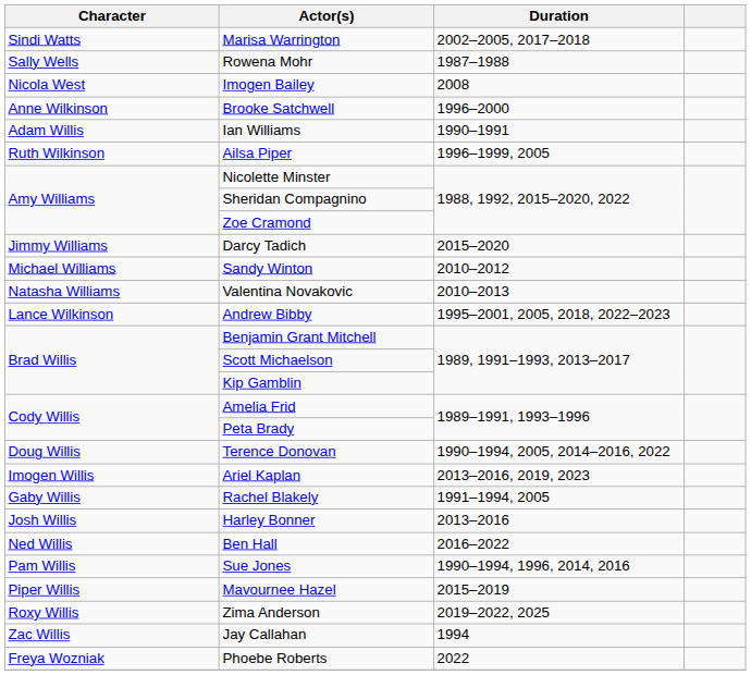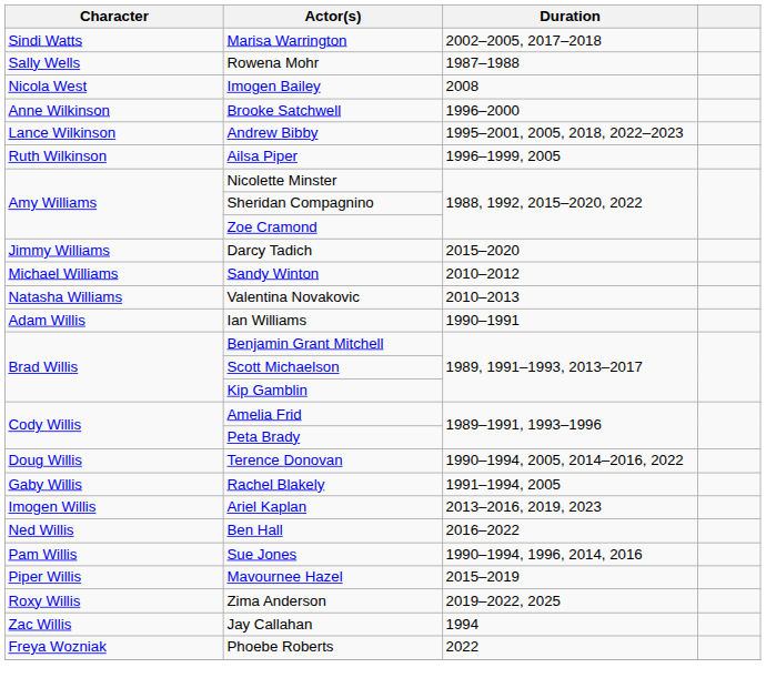 <table class="wikitable">
 <tr>
 <th scope="col" width="230">Character</th>
 <th scope="col" width="230">Actor(s)</th>
 <th scope="col" width="270">Duration</th>
 <th scope="col" width="60"></th>
 </tr>
 <tr>
 <td><a href='#'>Sindi Watts</a></td>
 <td><a href='#'>Marisa Warrington</a></td>
 <td>2002–2005, 2017–2018</td>
 <td></td>
 </tr>
 <tr>
 <td><a href='#'>Sally Wells</a></td>
 <td>Rowena Mohr</td>
 <td>1987–1988</td>
 <td></td>
 </tr>
 <tr>
 <td><a href='#'>Nicola West</a></td>
 <td><a href='#'>Imogen Bailey</a></td>
 <td>2008</td>
 <td></td>
 </tr>
 <tr>
 <td><a href='#'>Anne Wilkinson</a></td>
 <td><a href='#'>Brooke Satchwell</a></td>
 <td>1996–2000</td>
 <td></td>
 </tr>
 <tr>
-<td><a href='#'>Adam Willis</a></td>
-<td>Ian Williams</td>
-<td>1990–1991</td>
+<td><a href='#'>Lance Wilkinson</a></td>
+<td><a href='#'>Andrew Bibby</a></td>
+<td>1995–2001, 2005, 2018, 2022–2023</td>
 <td></td>
 </tr>
 <tr>
 <td><a href='#'>Ruth Wilkinson</a></td>
 <td><a href='#'>Ailsa Piper</a></td>
 <td>1996–1999, 2005</td>
 <td></td>
 </tr>
 <tr>
 <td rowspan="3"><a href='#'>Amy Williams</a></td>
 <td>Nicolette Minster</td>
 <td rowspan="3">1988, 1992, 2015–2020, 2022</td>
 <td rowspan="3"></td>
 </tr>
 <tr>
 <td>Sheridan Compagnino</td>
 </tr>
 <tr>
 <td><a href='#'>Zoe Cramond</a></td>
 </tr>
 <tr>
 <td><a href='#'>Jimmy Williams</a></td>
 <td>Darcy Tadich</td>
 <td>2015–2020</td>
 <td></td>
 </tr>
 <tr>
 <td><a href='#'>Michael Williams</a></td>
 <td><a href='#'>Sandy Winton</a></td>
 <td>2010–2012</td>
 <td></td>
 </tr>
 <tr>
 <td><a href='#'>Natasha Williams</a></td>
 <td>Valentina Novakovic</td>
 <td>2010–2013</td>
 <td></td>
 </tr>
 <tr>
-<td><a href='#'>Lance Wilkinson</a></td>
-<td><a href='#'>Andrew Bibby</a></td>
-<td>1995–2001, 2005, 2018, 2022–2023</td>
+<td><a href='#'>Adam Willis</a></td>
+<td>Ian Williams</td>
+<td>1990–1991</td>
 <td></td>
 </tr>
 <tr>
 <td rowspan="3"><a href='#'>Brad Willis</a></td>
 <td><a href='#'>Benjamin Grant Mitchell</a></td>
 <td rowspan="3">1989, 1991–1993, 2013–2017</td>
 <td rowspan="3"></td>
 </tr>
 <tr>
 <td><a href='#'>Scott Michaelson</a></td>
 </tr>
 <tr>
 <td><a href='#'>Kip Gamblin</a></td>
 </tr>
 <tr>
 <td rowspan="2"><a href='#'>Cody Willis</a></td>
 <td><a href='#'>Amelia Frid</a></td>
 <td rowspan="2">1989–1991, 1993–1996</td>
 <td rowspan="2"></td>
 </tr>
 <tr>
 <td><a href='#'>Peta Brady</a></td>
 </tr>
 <tr>
 <td><a href='#'>Doug Willis</a></td>
 <td><a href='#'>Terence Donovan</a></td>
 <td>1990–1994, 2005, 2014–2016, 2022</td>
 <td></td>
 </tr>
 <tr>
-<td><a href='#'>Imogen Willis</a></td>
-<td><a href='#'>Ariel Kaplan</a></td>
-<td>2013–2016, 2019, 2023</td>
-<td></td>
-</tr>
-<tr>
 <td><a href='#'>Gaby Willis</a></td>
 <td><a href='#'>Rachel Blakely</a></td>
 <td>1991–1994, 2005</td>
 <td></td>
 </tr>
 <tr>
-<td><a href='#'>Josh Willis</a></td>
-<td><a href='#'>Harley Bonner</a></td>
-<td>2013–2016</td>
+<td><a href='#'>Imogen Willis</a></td>
+<td><a href='#'>Ariel Kaplan</a></td>
+<td>2013–2016, 2019, 2023</td>
 <td></td>
 </tr>
 <tr>
 <td><a href='#'>Ned Willis</a></td>
 <td><a href='#'>Ben Hall</a></td>
 <td>2016–2022</td>
 <td></td>
 </tr>
 <tr>
 <td><a href='#'>Pam Willis</a></td>
 <td><a href='#'>Sue Jones</a></td>
 <td>1990–1994, 1996, 2014, 2016</td>
 <td></td>
 </tr>
 <tr>
 <td><a href='#'>Piper Willis</a></td>
 <td><a href='#'>Mavournee Hazel</a></td>
 <td>2015–2019</td>
 <td></td>
 </tr>
 <tr>
 <td><a href='#'>Roxy Willis</a></td>
 <td>Zima Anderson</td>
 <td>2019–2022, 2025</td>
 <td></td>
 </tr>
 <tr>
 <td><a href='#'>Zac Willis</a></td>
 <td>Jay Callahan</td>
 <td>1994</td>
 <td></td>
 </tr>
 <tr>
 <td><a href='#'>Freya Wozniak</a></td>
 <td>Phoebe Roberts</td>
 <td>2022</td>
 <td></td>
 </tr>
 <tr>
 </tr>
 </table>
